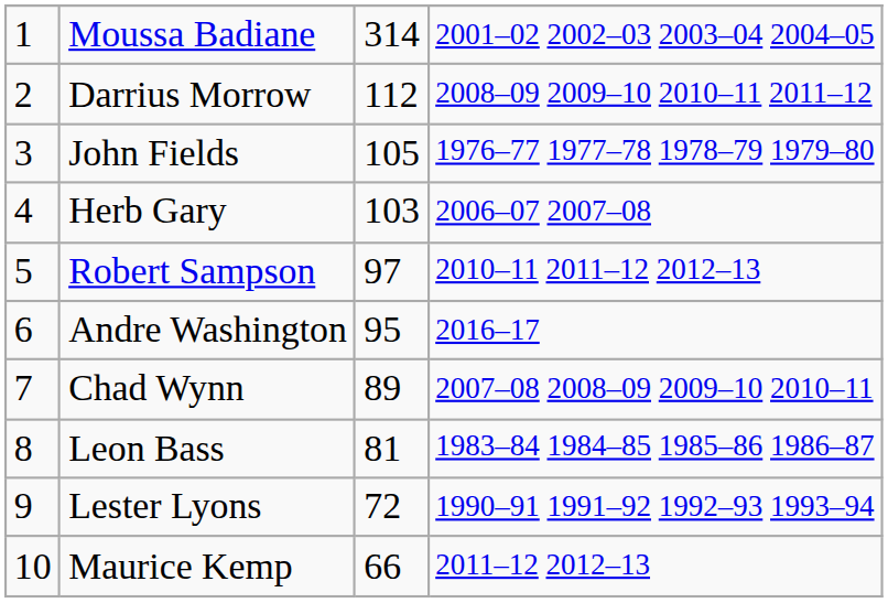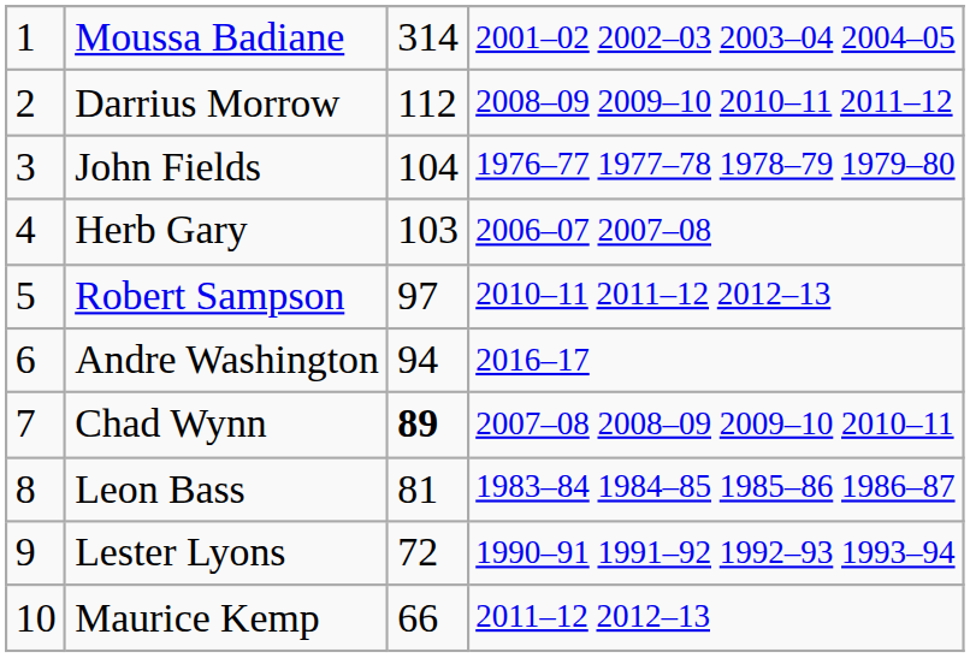 <table class="wikitable">
 <tr>
 </tr>
 <tr>
 <td>1</td>
 <td><a href='#'>Moussa Badiane</a></td>
 <td>314</td>
 <td style="font-size:80%;"><a href='#'>2001–02</a> <a href='#'>2002–03</a> <a href='#'>2003–04</a> <a href='#'>2004–05</a></td>
 </tr>
 <tr>
 <td>2</td>
 <td>Darrius Morrow</td>
 <td>112</td>
 <td style="font-size:80%;"><a href='#'>2008–09</a> <a href='#'>2009–10</a> <a href='#'>2010–11</a> <a href='#'>2011–12</a></td>
 </tr>
 <tr>
 <td>3</td>
 <td>John Fields</td>
-<td>105</td>
+<td>104</td>
 <td style="font-size:80%;"><a href='#'>1976–77</a> <a href='#'>1977–78</a> <a href='#'>1978–79</a> <a href='#'>1979–80</a></td>
 </tr>
 <tr>
 <td>4</td>
 <td>Herb Gary</td>
 <td>103</td>
 <td style="font-size:80%;"><a href='#'>2006–07</a> <a href='#'>2007–08</a></td>
 </tr>
 <tr>
 <td>5</td>
 <td><a href='#'>Robert Sampson</a></td>
 <td>97</td>
 <td style="font-size:80%;"><a href='#'>2010–11</a> <a href='#'>2011–12</a> <a href='#'>2012–13</a></td>
 </tr>
 <tr>
 <td>6</td>
 <td>Andre Washington</td>
-<td>95</td>
+<td>94</td>
 <td style="font-size:80%;"><a href='#'>2016–17</a></td>
 </tr>
 <tr>
 <td>7</td>
 <td>Chad Wynn</td>
-<td>89</td>
+<td><strong>89</strong></td>
 <td style="font-size:80%;"><a href='#'>2007–08</a> <a href='#'>2008–09</a> <a href='#'>2009–10</a> <a href='#'>2010–11</a></td>
 </tr>
 <tr>
 <td>8</td>
 <td>Leon Bass</td>
 <td>81</td>
 <td style="font-size:80%;"><a href='#'>1983–84</a> <a href='#'>1984–85</a> <a href='#'>1985–86</a> <a href='#'>1986–87</a></td>
 </tr>
 <tr>
 <td>9</td>
 <td>Lester Lyons</td>
 <td>72</td>
 <td style="font-size:80%;"><a href='#'>1990–91</a> <a href='#'>1991–92</a> <a href='#'>1992–93</a> <a href='#'>1993–94</a></td>
 </tr>
 <tr>
 <td>10</td>
 <td>Maurice Kemp</td>
 <td>66</td>
 <td style="font-size:80%;"><a href='#'>2011–12</a> <a href='#'>2012–13</a></td>
 </tr>
 </table>
